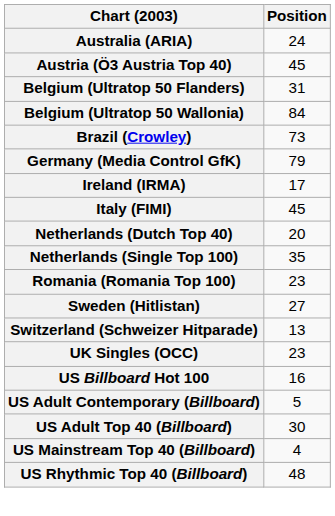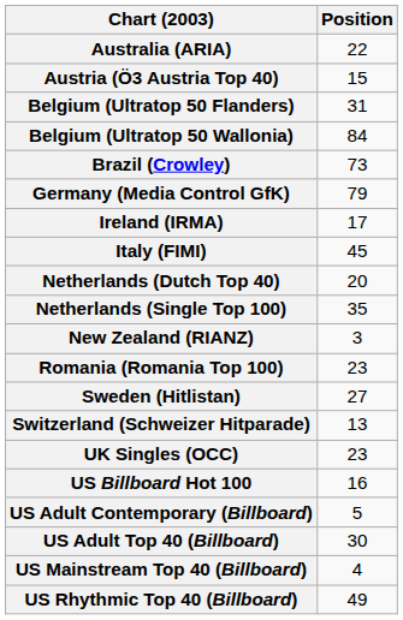 <table class="wikitable sortable plainrowheaders" style="text-align:center">
 <tr>
 <th scope="col">Chart (2003)</th>
 <th scope="col">Position</th>
 </tr>
 <tr>
 <th scope="row">Australia (ARIA)</th>
-<td>24</td>
+<td>22</td>
 </tr>
 <tr>
 <th scope="row">Austria (Ö3 Austria Top 40)</th>
-<td>45</td>
+<td>15</td>
 </tr>
 <tr>
 <th scope="row">Belgium (Ultratop 50 Flanders)</th>
 <td>31</td>
 </tr>
 <tr>
 <th scope="row">Belgium (Ultratop 50 Wallonia)</th>
 <td>84</td>
 </tr>
 <tr>
 <th scope="row">Brazil (<a href='#'>Crowley</a>)</th>
 <td>73</td>
 </tr>
 <tr>
 <th scope="row">Germany (Media Control GfK)</th>
 <td>79</td>
 </tr>
 <tr>
 <th scope="row">Ireland (IRMA)</th>
 <td>17</td>
 </tr>
 <tr>
 <th scope="row">Italy (FIMI)</th>
 <td>45</td>
 </tr>
 <tr>
 <th scope="row">Netherlands (Dutch Top 40)</th>
 <td>20</td>
 </tr>
 <tr>
 <th scope="row">Netherlands (Single Top 100)</th>
 <td>35</td>
+</tr>
+<tr>
+<th scope="row">New Zealand (RIANZ)</th>
+<td>3</td>
 </tr>
 <tr>
 <th scope="row">Romania (Romania Top 100)</th>
 <td>23</td>
 </tr>
 <tr>
 <th scope="row">Sweden (Hitlistan)</th>
 <td>27</td>
 </tr>
 <tr>
 <th scope="row">Switzerland (Schweizer Hitparade)</th>
 <td>13</td>
 </tr>
 <tr>
 <th scope="row">UK Singles (OCC)</th>
 <td>23</td>
 </tr>
 <tr>
 <th scope="row">US <em>Billboard</em> Hot 100</th>
 <td>16</td>
 </tr>
 <tr>
 <th scope="row">US Adult Contemporary (<em>Billboard</em>)</th>
 <td>5</td>
 </tr>
 <tr>
 <th scope="row">US Adult Top 40 (<em>Billboard</em>)</th>
 <td>30</td>
 </tr>
 <tr>
 <th scope="row">US Mainstream Top 40 (<em>Billboard</em>)</th>
 <td>4</td>
 </tr>
 <tr>
 <th scope="row">US Rhythmic Top 40 (<em>Billboard</em>)</th>
-<td>48</td>
+<td>49</td>
 </tr>
 </table>
